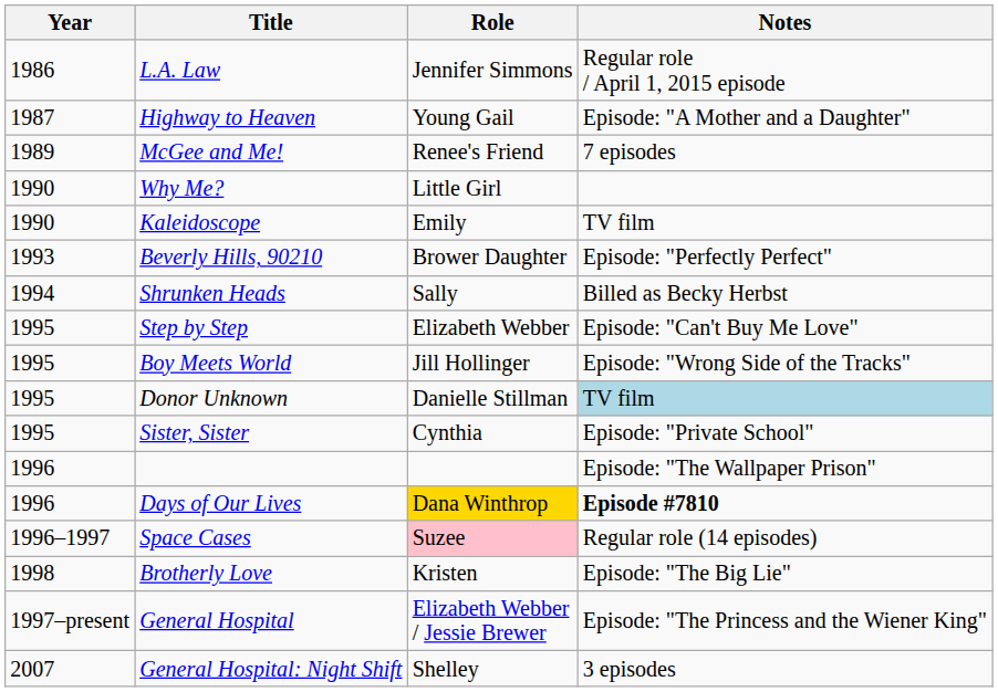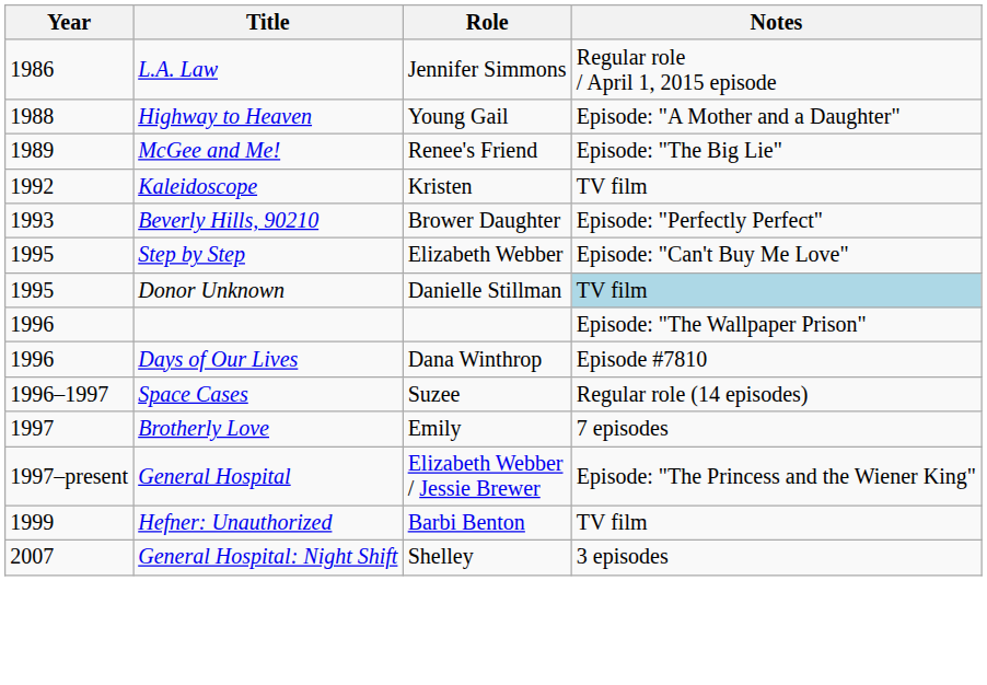 <table class="wikitable sortable">
 <tr>
 <th>Year</th>
 <th>Title</th>
 <th>Role</th>
 <th class="unsortable">Notes</th>
 </tr>
 <tr>
 <td>1986</td>
 <td><em><a href='#'>L.A. Law</a></em></td>
 <td>Jennifer Simmons</td>
 <td>Regular role <br>/ April 1, 2015 episode</td>
 </tr>
 <tr>
-<td>1987</td>
+<td>1988</td>
 <td><em><a href='#'>Highway to Heaven</a></em></td>
 <td>Young Gail</td>
 <td>Episode: "A Mother and a Daughter"</td>
 </tr>
 <tr>
 <td>1989</td>
 <td><em><a href='#'>McGee and Me!</a></em></td>
 <td>Renee's Friend</td>
-<td>7 episodes</td>
+<td>Episode: "The Big Lie"</td>
 </tr>
 <tr>
-<td>1990</td>
-<td><em><a href='#'>Why Me?</a></em></td>
-<td>Little Girl</td>
-<td></td>
-</tr>
-<tr>
-<td>1990</td>
+<td>1992</td>
 <td><em><a href='#'>Kaleidoscope</a></em></td>
-<td>Emily</td>
+<td>Kristen</td>
 <td>TV film</td>
 </tr>
 <tr>
 <td>1993</td>
 <td><em><a href='#'>Beverly Hills, 90210</a></em></td>
 <td>Brower Daughter</td>
 <td>Episode: "Perfectly Perfect"</td>
 </tr>
 <tr>
-<td>1994</td>
-<td><em><a href='#'>Shrunken Heads</a></em></td>
-<td>Sally</td>
-<td>Billed as Becky Herbst</td>
-</tr>
-<tr>
 <td>1995</td>
 <td><em><a href='#'>Step by Step</a></em></td>
 <td>Elizabeth Webber</td>
 <td>Episode: "Can't Buy Me Love"</td>
 </tr>
 <tr>
 <td>1995</td>
-<td><em><a href='#'>Boy Meets World</a></em></td>
-<td>Jill Hollinger</td>
-<td>Episode: "Wrong Side of the Tracks"</td>
-</tr>
-<tr>
-<td>1995</td>
 <td><em>Donor Unknown</em></td>
 <td>Danielle Stillman</td>
 <td style="background: lightblue;">TV film</td>
-</tr>
-<tr>
-<td>1995</td>
-<td><em><a href='#'>Sister, Sister</a></em></td>
-<td>Cynthia</td>
-<td>Episode: "Private School"</td>
 </tr>
 <tr>
 <td>1996</td>
 <td><em></em></td>
 <td></td>
 <td>Episode: "The Wallpaper Prison"</td>
 </tr>
 <tr>
 <td>1996</td>
 <td><em><a href='#'>Days of Our Lives</a></em></td>
-<td style="background: gold;">Dana Winthrop</td>
-<td><strong>Episode #7810</strong></td>
+<td>Dana Winthrop</td>
+<td>Episode #7810</td>
 </tr>
 <tr>
 <td>1996–1997</td>
 <td><em><a href='#'>Space Cases</a></em></td>
-<td style="background: pink;">Suzee</td>
+<td>Suzee</td>
 <td>Regular role (14 episodes)</td>
 </tr>
 <tr>
-<td>1998</td>
+<td>1997</td>
 <td><em><a href='#'>Brotherly Love</a></em></td>
-<td>Kristen</td>
-<td>Episode: "The Big Lie"</td>
+<td>Emily</td>
+<td>7 episodes</td>
 </tr>
 <tr>
 <td>1997–present</td>
 <td><em><a href='#'>General Hospital</a></em></td>
 <td><a href='#'>Elizabeth Webber</a> <br>/ <a href='#'>Jessie Brewer</a></td>
 <td>Episode: "The Princess and the Wiener King"</td>
 </tr>
 <tr>
+<td>1999</td>
+<td><em><a href='#'>Hefner: Unauthorized</a></em></td>
+<td><a href='#'>Barbi Benton</a></td>
+<td>TV film</td>
+</tr>
+<tr>
 <td>2007</td>
 <td><em><a href='#'>General Hospital: Night Shift</a></em></td>
 <td>Shelley</td>
 <td>3 episodes</td>
 </tr>
 </table>
